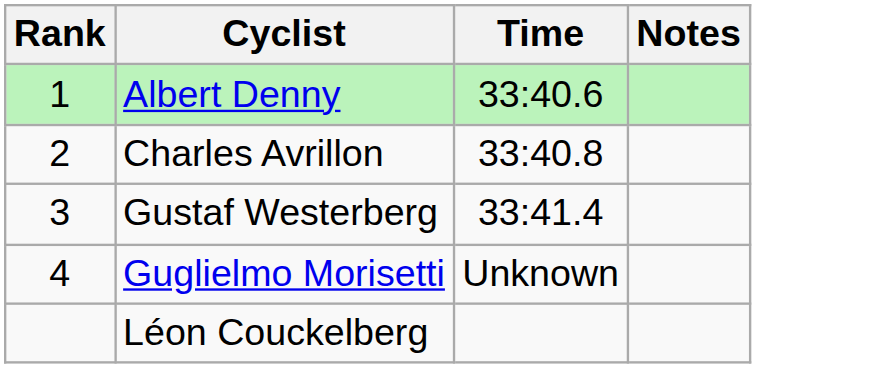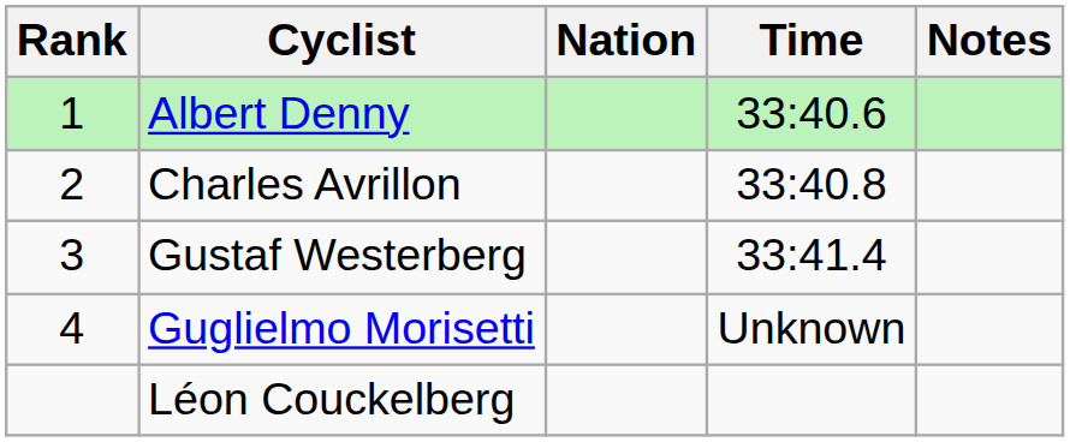 <table class="wikitable sortable">
 <tr>
 <th>Rank</th>
 <th>Cyclist</th>
+<th>Nation</th>
 <th>Time</th>
 <th>Notes</th>
 </tr>
 <tr bgcolor=bbf3bb>
 <td align=center>1</td>
 <td><a href='#'>Albert Denny</a></td>
+<td></td>
 <td align=center>33:40.6</td>
 <td align=center></td>
 </tr>
 <tr>
 <td align=center>2</td>
 <td>Charles Avrillon</td>
+<td></td>
 <td align=center>33:40.8</td>
 <td></td>
 </tr>
 <tr>
 <td align=center>3</td>
 <td>Gustaf Westerberg</td>
+<td></td>
 <td align=center>33:41.4</td>
 <td></td>
 </tr>
 <tr>
 <td align=center>4</td>
 <td><a href='#'>Guglielmo Morisetti</a></td>
+<td></td>
 <td align=center>Unknown</td>
 <td></td>
 </tr>
 <tr>
 <td align=center></td>
 <td>Léon Couckelberg</td>
+<td></td>
 <td align=center></td>
 <td></td>
 </tr>
 </table>
